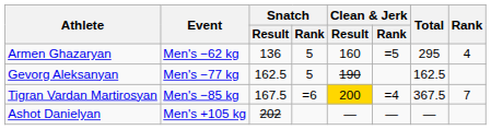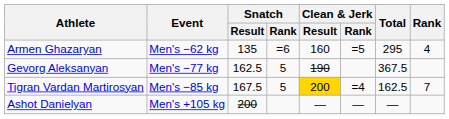 <table class="wikitable" style="font-size:90%">
 <tr>
 <th rowspan="2">Athlete</th>
 <th rowspan="2">Event</th>
 <th colspan="2">Snatch</th>
 <th colspan="2">Clean & Jerk</th>
 <th rowspan="2">Total</th>
 <th rowspan="2">Rank</th>
 </tr>
 <tr style="font-size:95%">
 <th>Result</th>
 <th>Rank</th>
 <th>Result</th>
 <th>Rank</th>
 </tr>
 <tr align=center>
 <td align=left><a href='#'>Armen Ghazaryan</a></td>
 <td align=left><a href='#'>Men's −62 kg</a></td>
-<td>136</td>
-<td>5</td>
+<td>135</td>
+<td>=6</td>
 <td>160</td>
 <td>=5</td>
 <td>295</td>
 <td>4</td>
 </tr>
 <tr align=center>
 <td align=left><a href='#'>Gevorg Aleksanyan</a></td>
 <td align=left><a href='#'>Men's −77 kg</a></td>
 <td>162.5</td>
 <td>5</td>
 <td><s>190</s></td>
 <td></td>
-<td>162.5</td>
+<td>367.5</td>
 <td></td>
 </tr>
 <tr align=center>
 <td align=left><a href='#'>Tigran Vardan Martirosyan</a></td>
 <td align=left><a href='#'>Men's −85 kg</a></td>
 <td>167.5</td>
-<td>=6</td>
+<td>5</td>
 <td style="background: gold;">200</td>
 <td>=4</td>
-<td>367.5</td>
+<td>162.5</td>
 <td>7</td>
 </tr>
 <tr align=center>
 <td align=left><a href='#'>Ashot Danielyan</a></td>
 <td align=left><a href='#'>Men's +105 kg</a></td>
-<td><s>202</s></td>
+<td><s>200</s></td>
 <td></td>
 <td>—</td>
 <td>—</td>
 <td>—</td>
 <td></td>
 </tr>
 </table>
